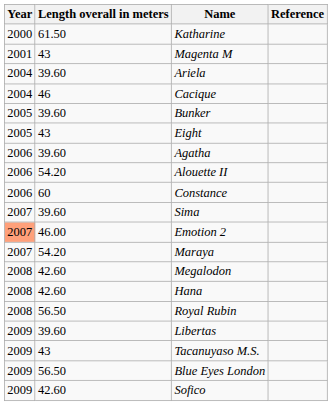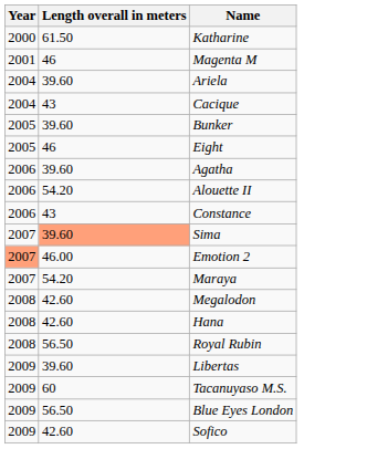 <table class="wikitable sortable">
 <tr>
 <th>Year</th>
 <th>Length overall in meters</th>
 <th>Name</th>
-<th>Reference</th>
 </tr>
 <tr>
 <td>2000</td>
 <td>61.50</td>
 <td><em>Katharine</em></td>
-<td></td>
 </tr>
 <tr>
 <td>2001</td>
-<td>43</td>
+<td>46</td>
 <td><em>Magenta M</em></td>
-<td></td>
 </tr>
 <tr>
 <td>2004</td>
 <td>39.60</td>
 <td><em>Ariela</em></td>
-<td></td>
 </tr>
 <tr>
 <td>2004</td>
-<td>46</td>
+<td>43</td>
 <td><em>Cacique</em></td>
-<td></td>
 </tr>
 <tr>
 <td>2005</td>
 <td>39.60</td>
 <td><em>Bunker</em></td>
-<td></td>
 </tr>
 <tr>
 <td>2005</td>
-<td>43</td>
+<td>46</td>
 <td><em>Eight</em></td>
-<td></td>
 </tr>
 <tr>
 <td>2006</td>
 <td>39.60</td>
 <td><em>Agatha</em></td>
-<td></td>
 </tr>
 <tr>
 <td>2006</td>
 <td>54.20</td>
 <td><em>Alouette II</em></td>
-<td></td>
 </tr>
 <tr>
 <td>2006</td>
-<td>60</td>
+<td>43</td>
 <td><em>Constance</em></td>
-<td></td>
 </tr>
 <tr>
 <td>2007</td>
-<td>39.60</td>
+<td style="background: lightsalmon;">39.60</td>
 <td><em>Sima</em></td>
-<td></td>
 </tr>
 <tr>
 <td style="background: lightsalmon;">2007</td>
 <td>46.00</td>
 <td><em>Emotion 2</em></td>
-<td></td>
 </tr>
 <tr>
 <td>2007</td>
 <td>54.20</td>
 <td><em>Maraya</em></td>
-<td></td>
 </tr>
 <tr>
 <td>2008</td>
 <td>42.60</td>
 <td><em>Megalodon</em></td>
-<td></td>
 </tr>
 <tr>
 <td>2008</td>
 <td>42.60</td>
 <td><em>Hana</em></td>
-<td></td>
 </tr>
 <tr>
 <td>2008</td>
 <td>56.50</td>
 <td><em>Royal Rubin</em></td>
-<td></td>
 </tr>
 <tr>
 <td>2009</td>
 <td>39.60</td>
 <td><em>Libertas</em></td>
-<td></td>
 </tr>
 <tr>
 <td>2009</td>
-<td>43</td>
+<td>60</td>
 <td><em>Tacanuyaso M.S.</em></td>
-<td></td>
 </tr>
 <tr>
 <td>2009</td>
 <td>56.50</td>
 <td><em>Blue Eyes London</em></td>
-<td></td>
 </tr>
 <tr>
 <td>2009</td>
 <td>42.60</td>
 <td><em>Sofico</em></td>
-<td></td>
 </tr>
 </table>
